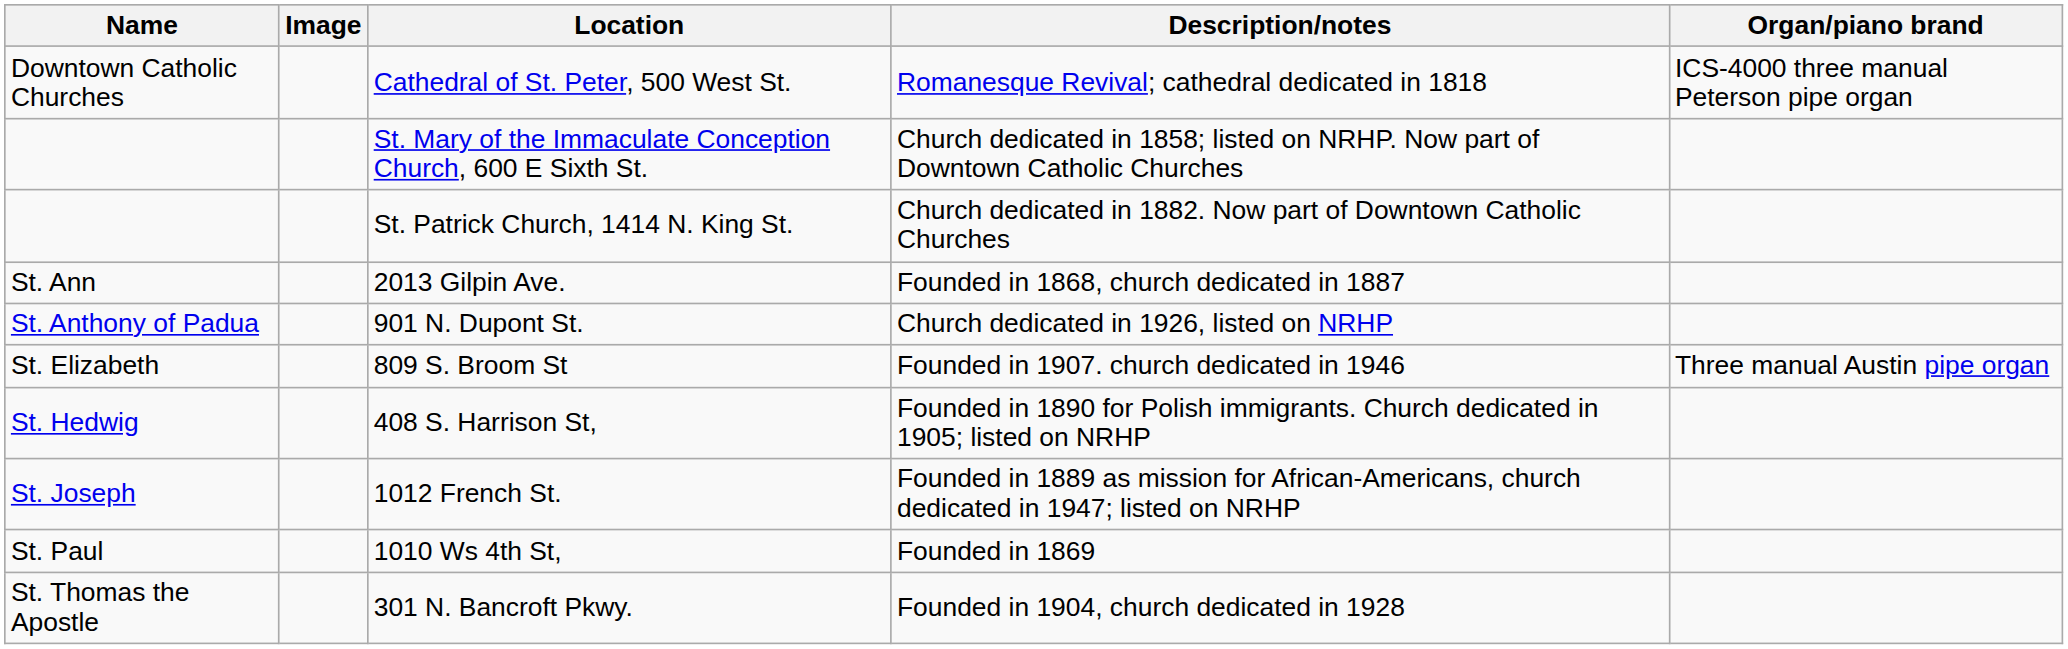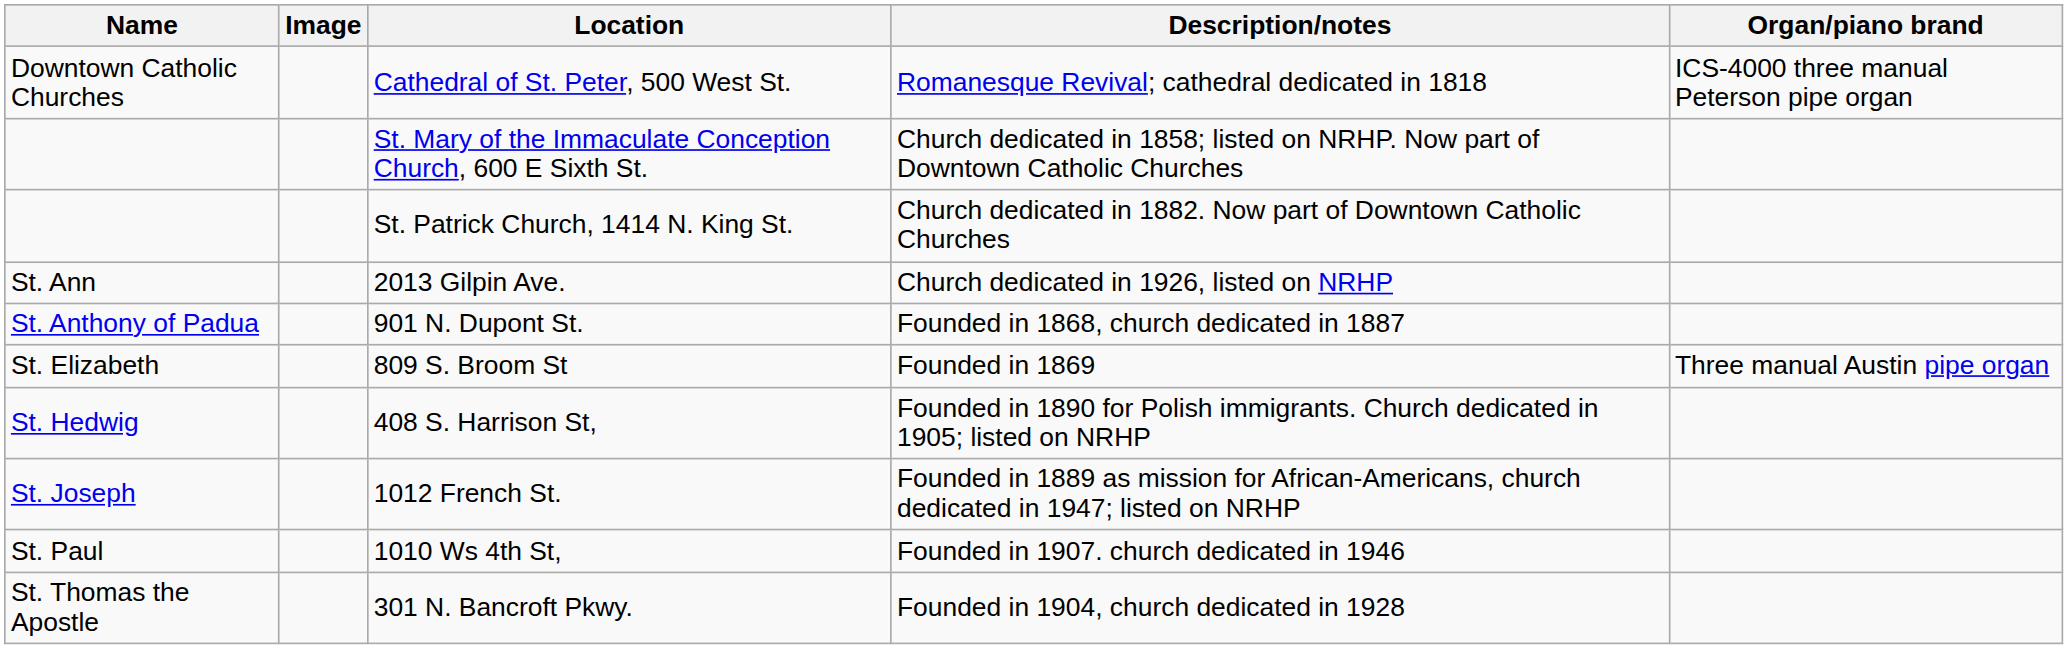 <table class="wikitable sortable">
 <tr>
 <th><strong>Name</strong></th>
 <th><strong>Image</strong></th>
 <th><strong>Location</strong></th>
 <th><strong>Description/notes</strong></th>
 <th><strong>Organ/piano brand</strong></th>
 </tr>
 <tr>
 <td>Downtown Catholic Churches</td>
 <td></td>
 <td><a href='#'>Cathedral of St. Peter</a>, 500 West St.</td>
 <td><a href='#'>Romanesque Revival</a>; cathedral dedicated in 1818</td>
 <td>ICS-4000 three manual Peterson pipe organ</td>
 </tr>
 <tr>
 <td></td>
 <td></td>
 <td><a href='#'>St. Mary of the Immaculate Conception Church</a>, 600 E Sixth St.</td>
 <td>Church dedicated in 1858; listed on NRHP. Now part of Downtown Catholic Churches</td>
 <td></td>
 </tr>
 <tr>
 <td></td>
 <td></td>
 <td>St. Patrick Church, 1414 N. King St.</td>
 <td>Church dedicated in 1882. Now part of Downtown Catholic Churches</td>
 <td></td>
 </tr>
 <tr>
 <td>St. Ann</td>
 <td></td>
 <td>2013 Gilpin Ave.</td>
-<td>Founded in 1868, church dedicated in 1887</td>
+<td>Church dedicated in 1926, listed on <a href='#'>NRHP</a></td>
 <td></td>
 </tr>
 <tr>
 <td><a href='#'>St. Anthony of Padua</a></td>
 <td></td>
 <td>901 N. Dupont St.</td>
-<td>Church dedicated in 1926, listed on <a href='#'>NRHP</a></td>
+<td>Founded in 1868, church dedicated in 1887</td>
 <td></td>
 </tr>
 <tr>
 <td>St. Elizabeth</td>
 <td></td>
 <td>809 S. Broom St</td>
-<td>Founded in 1907. church dedicated in 1946</td>
+<td>Founded in 1869 </td>
 <td>Three manual Austin <a href='#'>pipe organ</a></td>
 </tr>
 <tr>
 <td><a href='#'>St. Hedwig</a></td>
 <td></td>
 <td>408 S. Harrison St,</td>
 <td>Founded in 1890 for Polish immigrants. Church dedicated in 1905; listed on NRHP</td>
 </tr>
 <tr>
 <td><a href='#'>St. Joseph</a></td>
 <td></td>
 <td>1012 French St.</td>
 <td>Founded in 1889 as mission for African-Americans, church dedicated in 1947; listed on NRHP</td>
 <td></td>
 </tr>
 <tr>
 <td>St. Paul</td>
 <td></td>
 <td>1010 Ws 4th St,</td>
-<td>Founded in 1869 </td>
+<td>Founded in 1907. church dedicated in 1946</td>
 <td></td>
 </tr>
 <tr>
 <td>St. Thomas the Apostle</td>
 <td></td>
 <td>301 N. Bancroft Pkwy.</td>
 <td>Founded in 1904, church dedicated in 1928</td>
 <td></td>
 </tr>
 </table>
